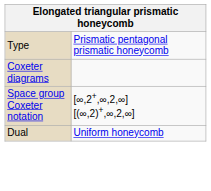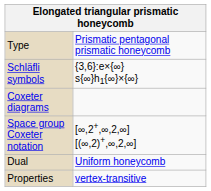 <table class="wikitable" align="right" style="margin-left:10px" width="320">
 <tr>
 <th bgcolor=#e7dcc3 colspan=2>Elongated triangular prismatic honeycomb</th>
 </tr>
 <tr>
 <td bgcolor=#e7dcc3>Type</td>
 <td><a href='#'>Prismatic pentagonal prismatic honeycomb</a></td>
+</tr>
+<tr>
+<td bgcolor=#e7dcc3><a href='#'>Schläfli symbols</a></td>
+<td>{3,6}:e×{∞}<br>s{∞}h<sub>1</sub>{∞}×{∞}</td>
 </tr>
 <tr>
 <td bgcolor=#e7dcc3><a href='#'>Coxeter diagrams</a></td>
 <td><br></td>
 </tr>
 <tr>
 <td bgcolor=#e7dcc3><a href='#'>Space group</a><br><a href='#'>Coxeter notation</a></td>
 <td>[∞,2<sup>+</sup>,∞,2,∞]<br>[(∞,2)<sup>+</sup>,∞,2,∞]</td>
 </tr>
 <tr>
 <td bgcolor=#e7dcc3>Dual</td>
 <td><a href='#'>Uniform honeycomb</a></td>
 </tr>
+<tr>
+<td bgcolor=#e7dcc3>Properties</td>
+<td><a href='#'>vertex-transitive</a></td>
+</tr>
 </table>
